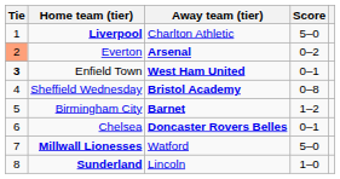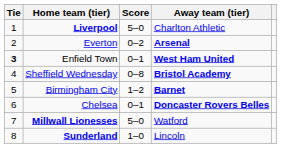 <table class="wikitable" style="text-align:center; font-size:85%">
 <tr>
 <th>Tie</th>
 <th>Home team (tier)</th>
+<th>Score</th>
 <th>Away team (tier)</th>
-<th>Score</th>
 <th></th>
 </tr>
 <tr>
 <td>1</td>
 <td style="text-align: right;"><strong><a href='#'>Liverpool</a></strong></td>
+<td style="text-align: center;">5–0</td>
 <td style="text-align: left;"><a href='#'>Charlton Athletic</a></td>
-<td style="text-align: center;">5–0</td>
 <td></td>
 </tr>
 <tr>
-<td style="background: lightsalmon;">2</td>
+<td>2</td>
 <td style="text-align: right;"><a href='#'>Everton</a></td>
+<td style="text-align: center;">0–2</td>
 <td style="text-align: left;"><strong><a href='#'>Arsenal</a></strong></td>
-<td style="text-align: center;">0–2</td>
 <td></td>
 </tr>
 <tr>
 <td><strong>3</strong></td>
 <td style="text-align: right;">Enfield Town</td>
+<td style="text-align: center;">0–1</td>
 <td style="text-align: left;"><strong><a href='#'>West Ham United</a></strong></td>
-<td style="text-align: center;">0–1</td>
 <td></td>
 </tr>
 <tr>
 <td>4</td>
 <td style="text-align: right;"><a href='#'>Sheffield Wednesday</a></td>
+<td style="text-align: center;">0–8</td>
 <td style="text-align: left;"><strong><a href='#'>Bristol Academy</a></strong></td>
-<td style="text-align: center;">0–8</td>
 <td></td>
 </tr>
 <tr>
 <td>5</td>
 <td style="text-align: right;"><a href='#'>Birmingham City</a></td>
+<td style="text-align: center;">1–2</td>
 <td style="text-align: left;"><strong><a href='#'>Barnet</a></strong></td>
-<td style="text-align: center;">1–2</td>
 <td></td>
 </tr>
 <tr>
 <td>6</td>
 <td style="text-align: right;"><a href='#'>Chelsea</a></td>
+<td style="text-align: center;">0–1</td>
 <td style="text-align: left;"><strong><a href='#'>Doncaster Rovers Belles</a></strong></td>
-<td style="text-align: center;">0–1</td>
 <td></td>
 </tr>
 <tr>
 <td>7</td>
 <td style="text-align: right;"><strong><a href='#'>Millwall Lionesses</a></strong></td>
+<td style="text-align: center;">5–0</td>
 <td style="text-align: left;"><a href='#'>Watford</a></td>
-<td style="text-align: center;">5–0</td>
 <td></td>
 </tr>
 <tr>
 <td>8</td>
 <td style="text-align: right;"><strong><a href='#'>Sunderland</a></strong></td>
+<td style="text-align: center;">1–0</td>
 <td style="text-align: left;"><a href='#'>Lincoln</a></td>
-<td style="text-align: center;">1–0</td>
 <td></td>
 </tr>
 </table>
